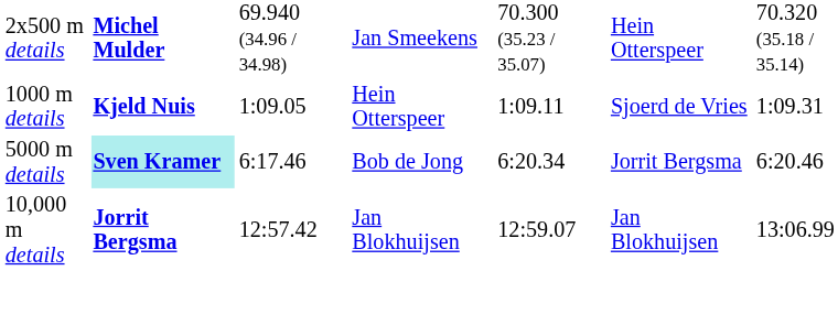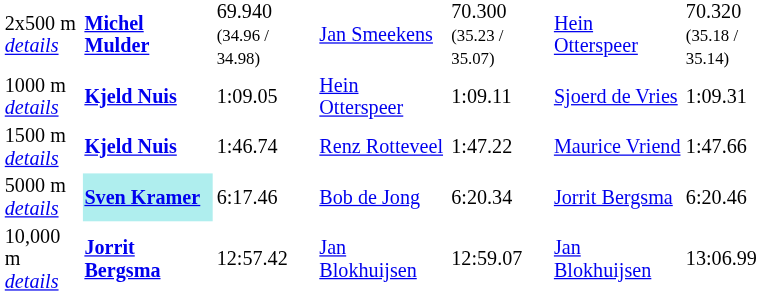 <table>
 <tr>
 <td>2x500 m<br><a href='#'><em>details</em></a></td>
 <td><strong><a href='#'>Michel Mulder</a></strong></td>
 <td>69.940<br><small>(34.96 / 34.98)</small></td>
 <td><a href='#'>Jan Smeekens</a></td>
 <td>70.300<br><small>(35.23 / 35.07)</small></td>
 <td><a href='#'>Hein Otterspeer</a></td>
 <td>70.320<br><small>(35.18 / 35.14)</small></td>
 </tr>
 <tr>
 <td>1000 m<br><a href='#'><em>details</em></a></td>
 <td><strong><a href='#'>Kjeld Nuis</a></strong></td>
 <td>1:09.05</td>
 <td><a href='#'>Hein Otterspeer</a></td>
 <td>1:09.11</td>
 <td><a href='#'>Sjoerd de Vries</a></td>
 <td>1:09.31</td>
 </tr>
 <tr>
+<td>1500 m<br><a href='#'><em>details</em></a></td>
+<td><strong><a href='#'>Kjeld Nuis</a></strong></td>
+<td>1:46.74</td>
+<td><a href='#'>Renz Rotteveel</a></td>
+<td>1:47.22</td>
+<td><a href='#'>Maurice Vriend</a></td>
+<td>1:47.66</td>
+</tr>
+<tr>
 <td>5000 m<br><a href='#'><em>details</em></a></td>
 <td style="background: paleturquoise;"><strong><a href='#'>Sven Kramer</a></strong></td>
 <td>6:17.46</td>
 <td><a href='#'>Bob de Jong</a></td>
 <td>6:20.34</td>
 <td><a href='#'>Jorrit Bergsma</a></td>
 <td>6:20.46</td>
 </tr>
 <tr>
 <td>10,000 m<br><a href='#'><em>details</em></a></td>
 <td><strong><a href='#'>Jorrit Bergsma</a></strong></td>
 <td>12:57.42</td>
 <td><a href='#'>Jan Blokhuijsen</a></td>
 <td>12:59.07</td>
 <td><a href='#'>Jan Blokhuijsen</a></td>
 <td>13:06.99</td>
 </tr>
 </table>
